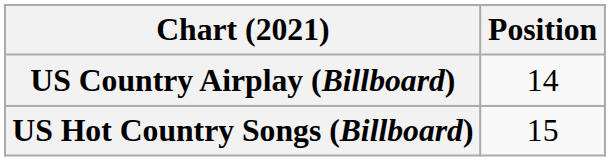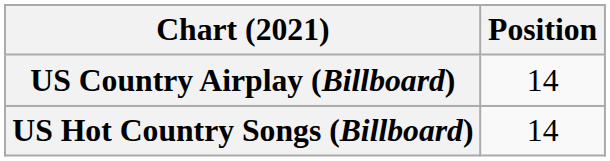 <table class="wikitable sortable plainrowheaders" style="text-align:center">
 <tr>
 <th>Chart (2021)</th>
 <th>Position</th>
 </tr>
 <tr>
 <th scope="row">US Country Airplay (<em>Billboard</em>)</th>
 <td>14</td>
 </tr>
 <tr>
 <th scope="row">US Hot Country Songs (<em>Billboard</em>)</th>
-<td>15</td>
+<td>14</td>
 </tr>
 </table>
